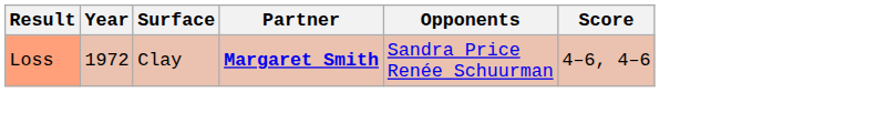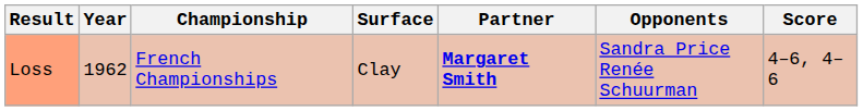 <table class="sortable wikitable">
 <tr>
 <th>Result</th>
 <th>Year</th>
+<th>Championship</th>
 <th>Surface</th>
 <th>Partner</th>
 <th>Opponents</th>
 <th class="unsortable">Score</th>
 </tr>
 <tr style=background:#ebc2af>
 <td style=background:#ffa07a>Loss</td>
-<td>1972</td>
+<td>1962</td>
+<td><a href='#'>French Championships</a></td>
 <td>Clay</td>
 <td><strong> <a href='#'>Margaret Smith</a></strong></td>
 <td> <a href='#'>Sandra Price</a><br>  <a href='#'>Renée Schuurman</a></td>
 <td>4–6, 4–6</td>
 </tr>
 </table>
